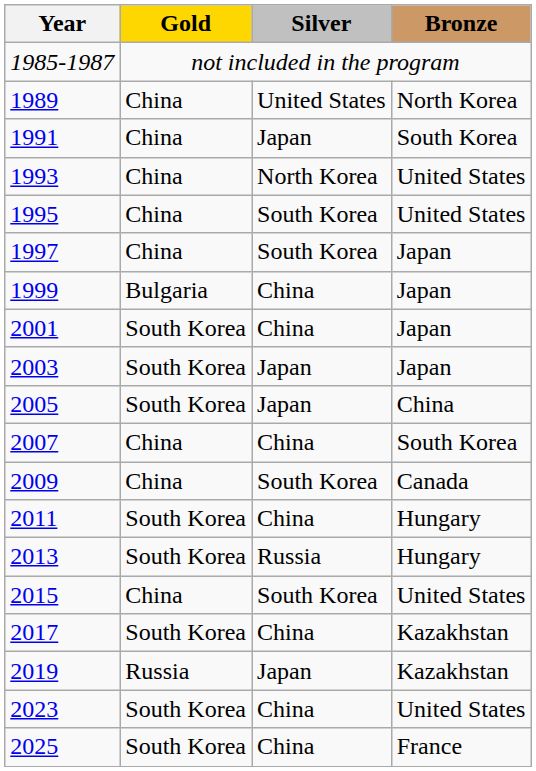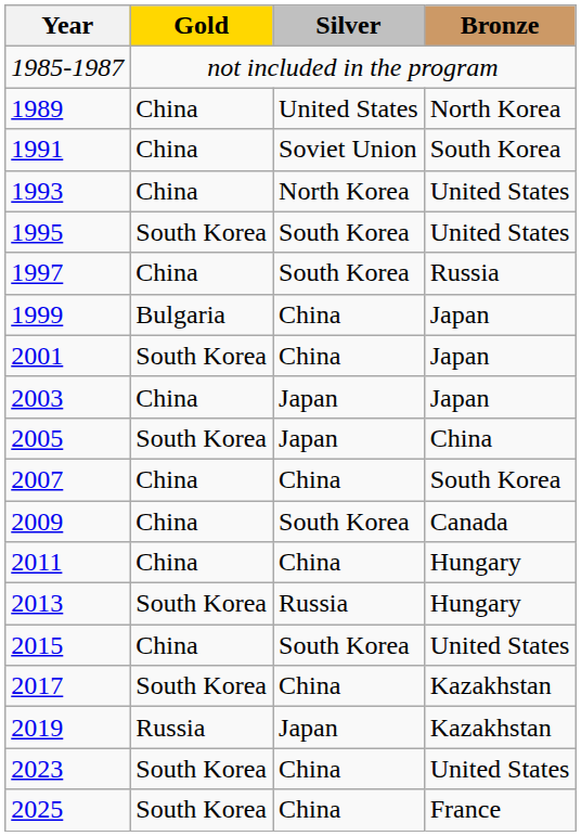 <table class="wikitable">
 <tr>
 <th>Year</th>
 <td align=center bgcolor=gold><strong>Gold</strong></td>
 <td align=center bgcolor=silver><strong>Silver</strong></td>
 <td align=center bgcolor=cc9966><strong>Bronze</strong></td>
 </tr>
 <tr>
 <td><em>1985-1987</em></td>
 <td colspan=3 align=center><em>not included in the program</em></td>
 </tr>
 <tr>
 <td><a href='#'>1989</a></td>
 <td> China</td>
 <td> United States</td>
 <td> North Korea</td>
 </tr>
 <tr>
 <td><a href='#'>1991</a></td>
 <td> China</td>
-<td> Japan</td>
+<td> Soviet Union</td>
 <td> South Korea</td>
 </tr>
 <tr>
 <td><a href='#'>1993</a></td>
 <td> China</td>
 <td> North Korea</td>
 <td> United States</td>
 </tr>
 <tr>
 <td><a href='#'>1995</a></td>
-<td> China</td>
+<td> South Korea</td>
 <td> South Korea</td>
 <td> United States</td>
 </tr>
 <tr>
 <td><a href='#'>1997</a></td>
 <td> China</td>
 <td> South Korea</td>
-<td> Japan</td>
+<td> Russia</td>
 </tr>
 <tr>
 <td><a href='#'>1999</a></td>
 <td> Bulgaria</td>
 <td> China</td>
 <td> Japan</td>
 </tr>
 <tr>
 <td><a href='#'>2001</a></td>
 <td> South Korea</td>
 <td> China</td>
 <td> Japan</td>
 </tr>
 <tr>
 <td><a href='#'>2003</a></td>
-<td> South Korea</td>
+<td> China</td>
 <td> Japan</td>
 <td> Japan</td>
 </tr>
 <tr>
 <td><a href='#'>2005</a></td>
 <td> South Korea</td>
 <td> Japan</td>
 <td> China</td>
 </tr>
 <tr>
 <td><a href='#'>2007</a></td>
 <td> China</td>
 <td> China</td>
 <td> South Korea</td>
 </tr>
 <tr>
 <td><a href='#'>2009</a></td>
 <td> China</td>
 <td> South Korea</td>
 <td> Canada</td>
 </tr>
 <tr>
 <td><a href='#'>2011</a></td>
-<td> South Korea</td>
+<td> China</td>
 <td> China</td>
 <td> Hungary</td>
 </tr>
 <tr>
 <td><a href='#'>2013</a></td>
 <td> South Korea</td>
 <td> Russia</td>
 <td> Hungary</td>
 </tr>
 <tr>
 <td><a href='#'>2015</a></td>
 <td> China</td>
 <td> South Korea</td>
 <td> United States</td>
 </tr>
 <tr>
 <td><a href='#'>2017</a></td>
 <td> South Korea</td>
 <td> China</td>
 <td> Kazakhstan</td>
 </tr>
 <tr>
 <td><a href='#'>2019</a></td>
 <td> Russia</td>
 <td> Japan</td>
 <td> Kazakhstan</td>
 </tr>
 <tr>
 <td><a href='#'>2023</a></td>
 <td> South Korea</td>
 <td> China</td>
 <td> United States</td>
 </tr>
 <tr>
 <td><a href='#'>2025</a></td>
 <td> South Korea</td>
 <td> China</td>
 <td> France</td>
 </tr>
 </table>
